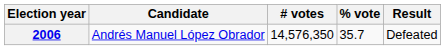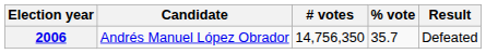 <table class="wikitable">
 <tr>
 <th>Election year</th>
 <th>Candidate</th>
 <th># votes</th>
 <th>% vote</th>
 <th>Result</th>
 </tr>
 <tr>
 <th><a href='#'>2006</a></th>
 <td><a href='#'>Andrés Manuel López Obrador</a></td>
-<td>14,576,350</td>
+<td>14,756,350</td>
 <td>35.7</td>
 <td> Defeated</td>
 </tr>
 </table>
